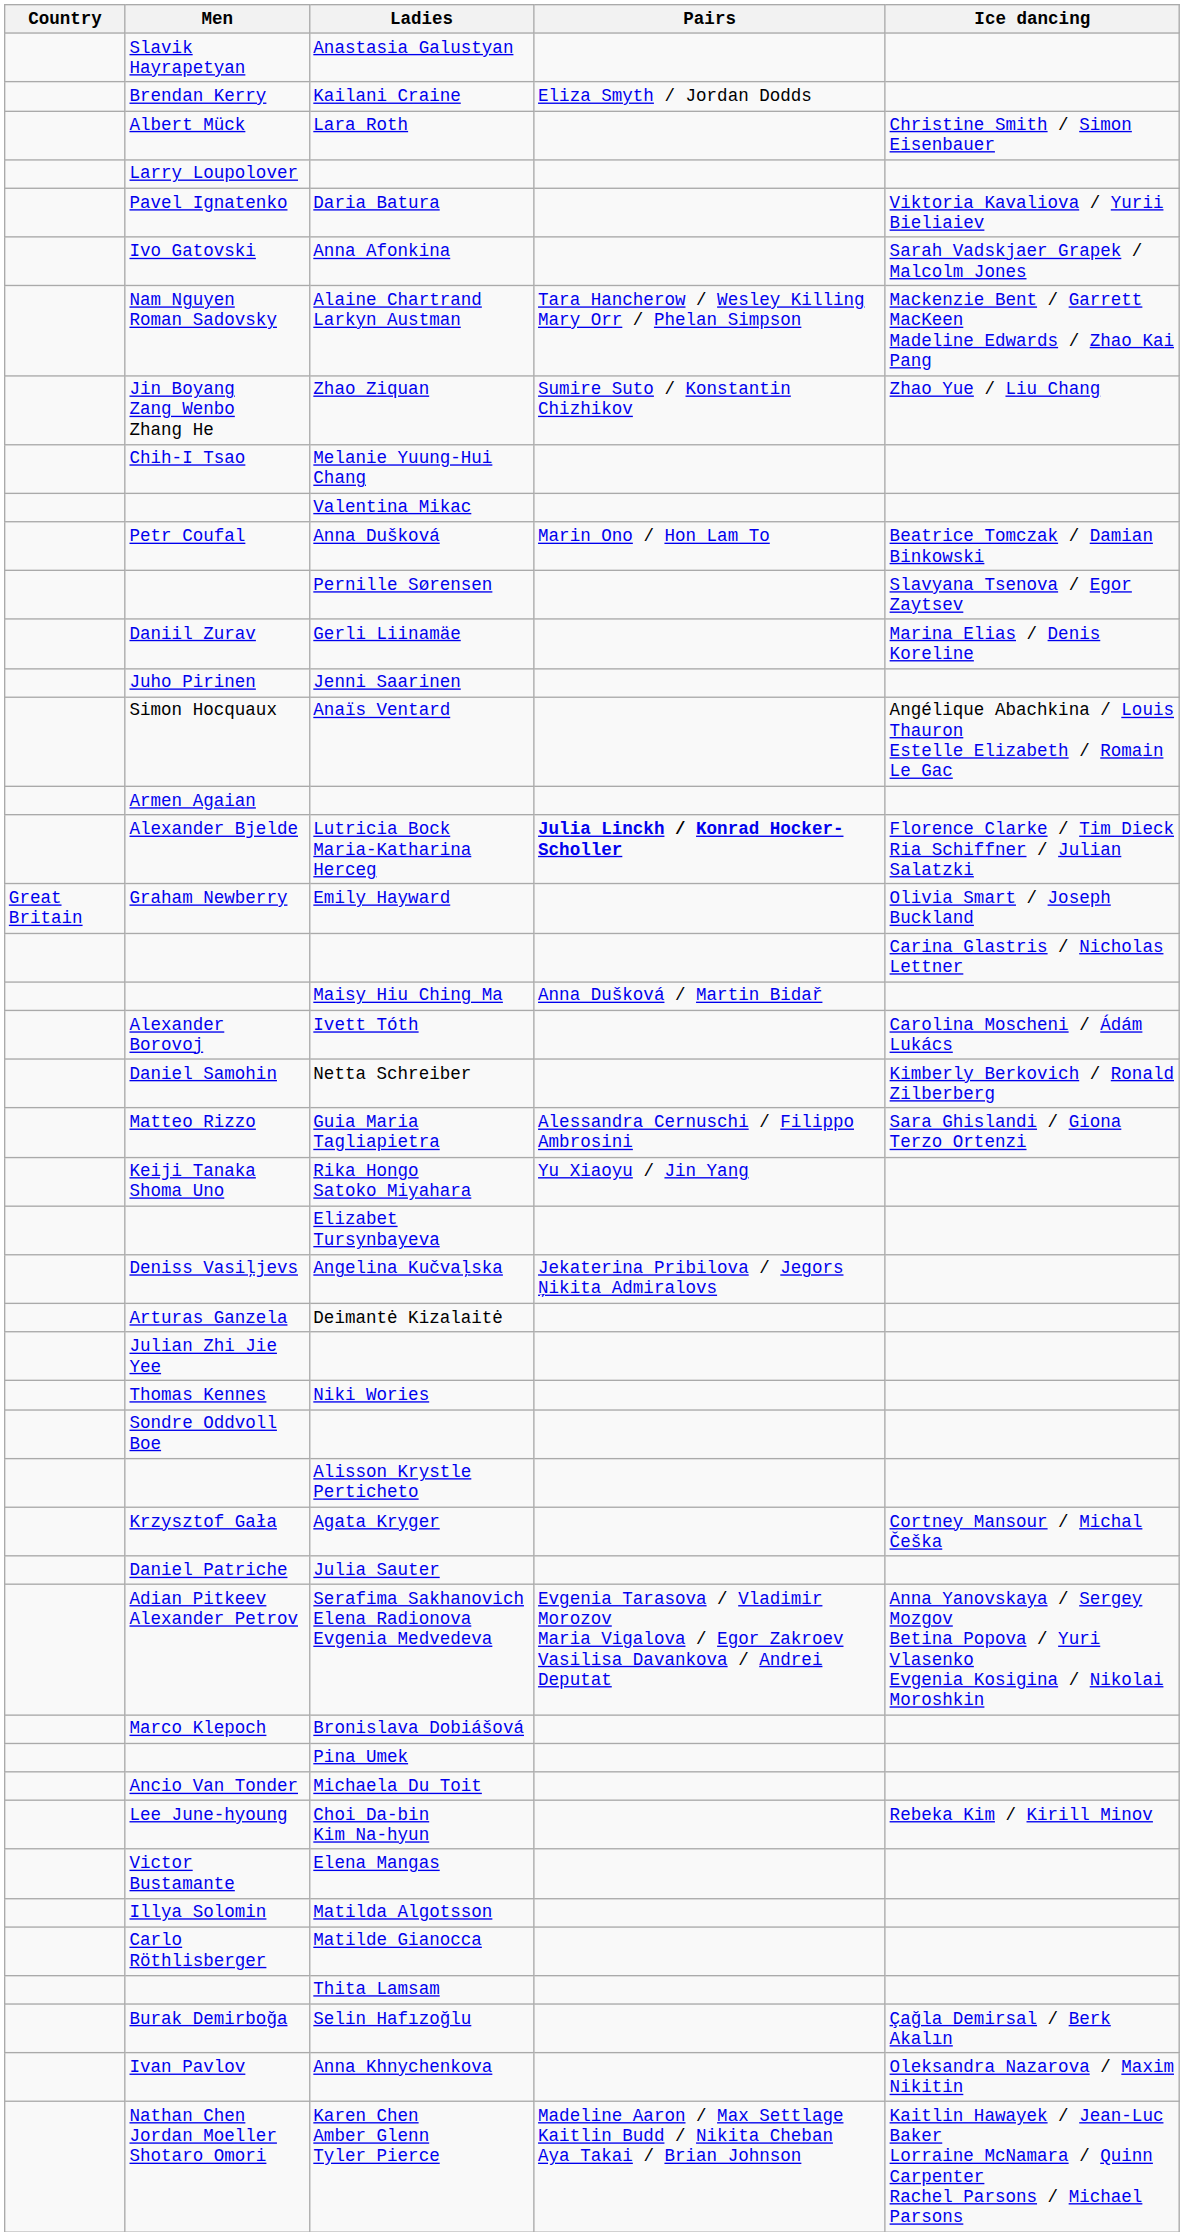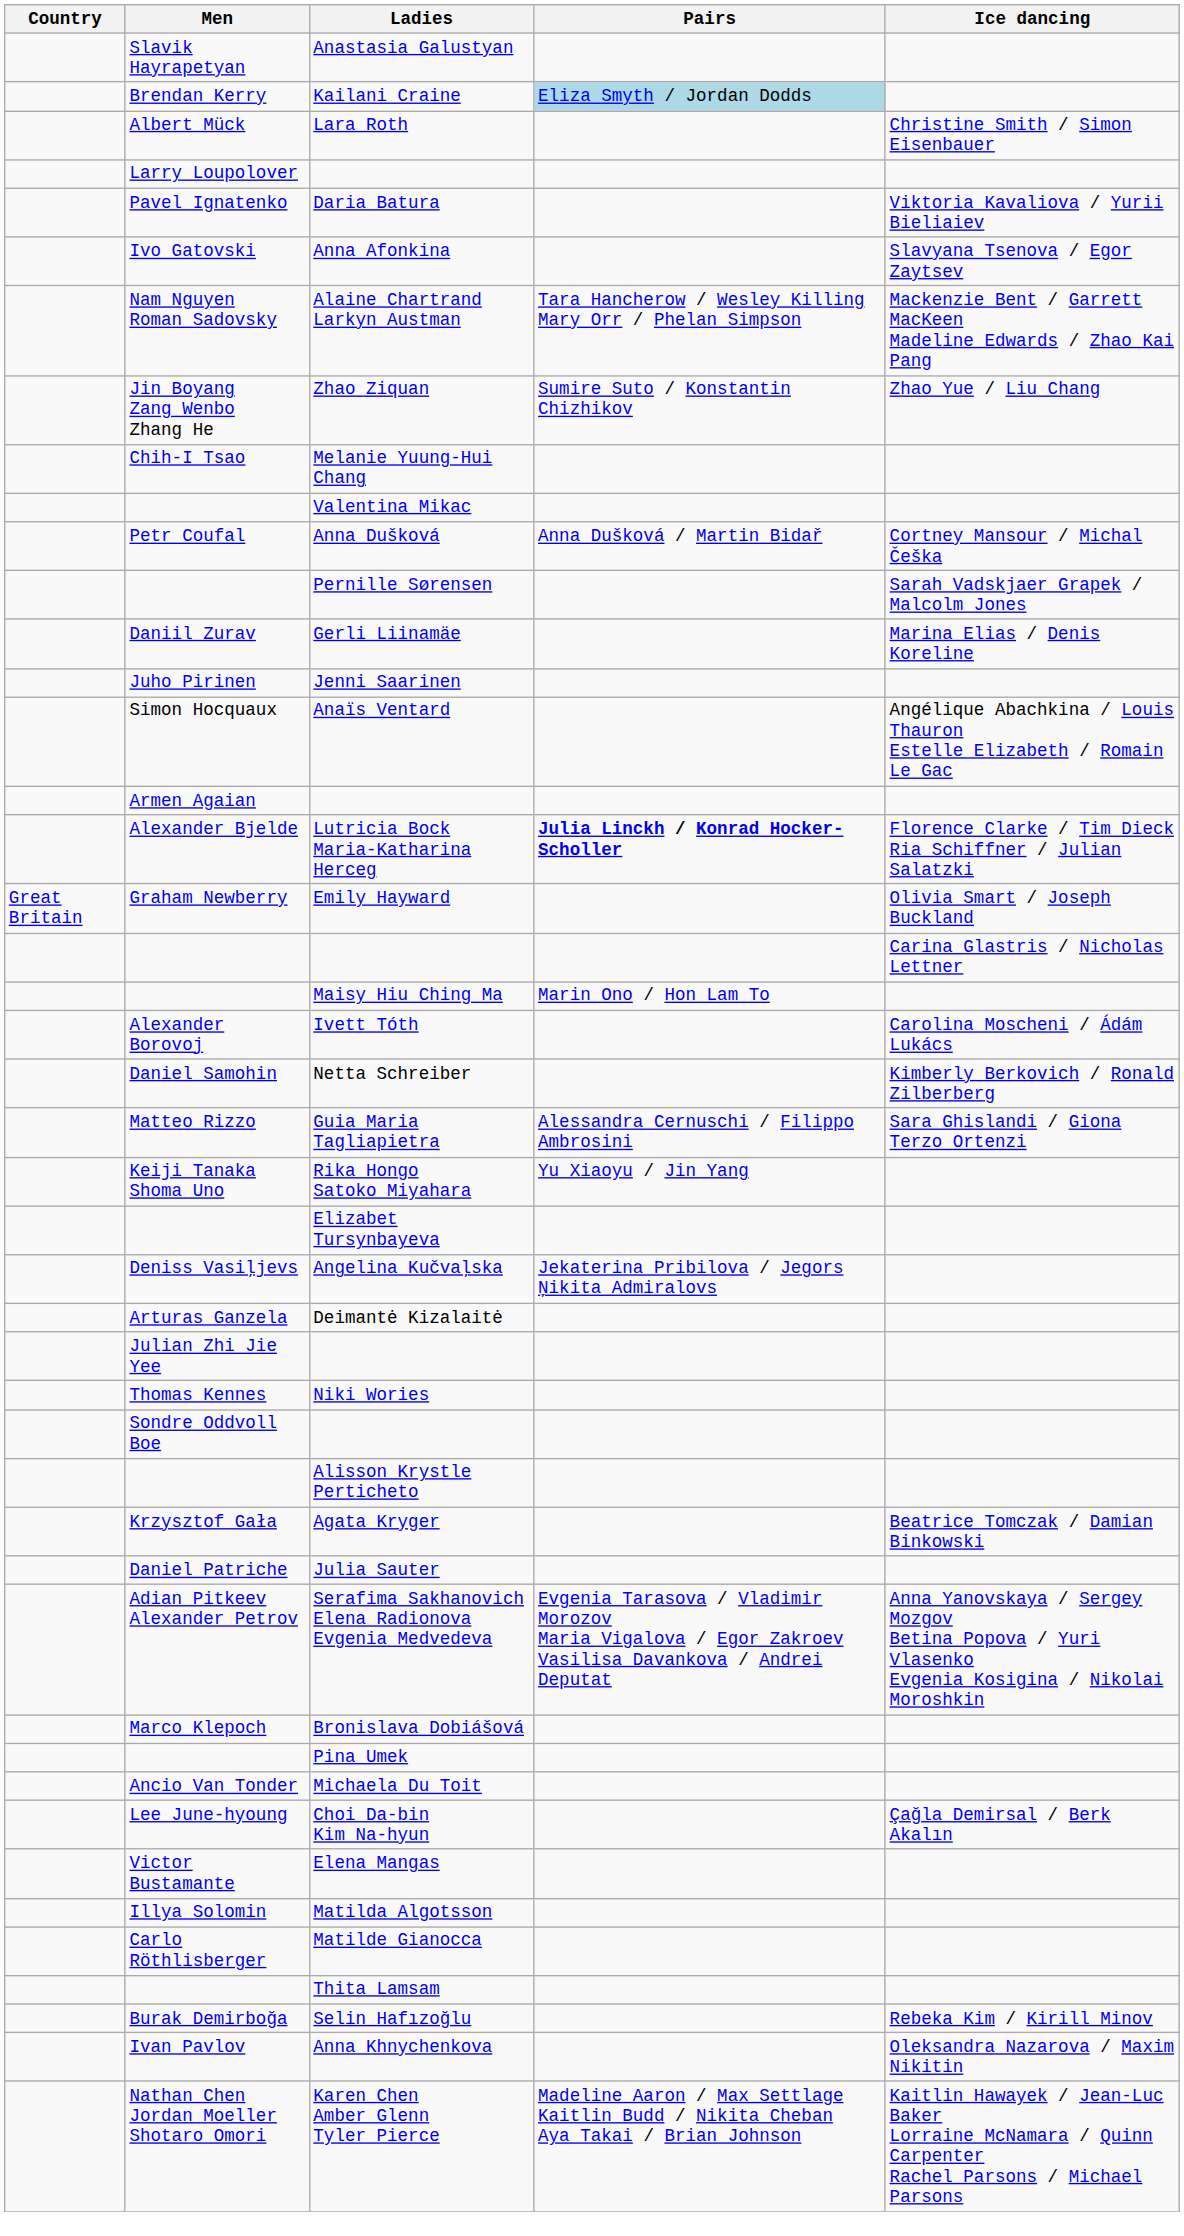 <table class="wikitable">
 <tr>
 <th>Country</th>
 <th>Men</th>
 <th>Ladies</th>
 <th>Pairs</th>
 <th>Ice dancing</th>
 </tr>
 <tr valign="top">
 <td></td>
 <td><a href='#'>Slavik Hayrapetyan</a></td>
 <td><a href='#'>Anastasia Galustyan</a></td>
 <td></td>
 <td></td>
 </tr>
 <tr valign="top">
 <td></td>
 <td><a href='#'>Brendan Kerry</a></td>
 <td><a href='#'>Kailani Craine</a></td>
-<td><a href='#'>Eliza Smyth</a> / Jordan Dodds</td>
+<td style="background: lightblue;"><a href='#'>Eliza Smyth</a> / Jordan Dodds</td>
 <td></td>
 </tr>
 <tr valign="top">
 <td></td>
 <td><a href='#'>Albert Mück</a></td>
 <td><a href='#'>Lara Roth</a></td>
 <td></td>
 <td><a href='#'>Christine Smith</a> / <a href='#'>Simon Eisenbauer</a></td>
 </tr>
 <tr valign="top">
 <td></td>
 <td><a href='#'>Larry Loupolover</a></td>
 <td></td>
 <td></td>
 <td></td>
 </tr>
 <tr valign="top">
 <td></td>
 <td><a href='#'>Pavel Ignatenko</a></td>
 <td><a href='#'>Daria Batura</a></td>
 <td></td>
 <td><a href='#'>Viktoria Kavaliova</a> / <a href='#'>Yurii Bieliaiev</a></td>
 </tr>
 <tr valign="top">
 <td></td>
 <td><a href='#'>Ivo Gatovski</a></td>
 <td><a href='#'>Anna Afonkina</a></td>
 <td></td>
-<td><a href='#'>Sarah Vadskjaer Grapek</a> / <a href='#'>Malcolm Jones</a></td>
+<td><a href='#'>Slavyana Tsenova</a> / <a href='#'>Egor Zaytsev</a></td>
 </tr>
 <tr valign="top">
 <td></td>
 <td><a href='#'>Nam Nguyen</a> <br> <a href='#'>Roman Sadovsky</a></td>
 <td><a href='#'>Alaine Chartrand</a> <br> <a href='#'>Larkyn Austman</a></td>
 <td><a href='#'>Tara Hancherow</a> / <a href='#'>Wesley Killing</a> <br> <a href='#'>Mary Orr</a> / <a href='#'>Phelan Simpson</a></td>
 <td><a href='#'>Mackenzie Bent</a> / <a href='#'>Garrett MacKeen</a> <br> <a href='#'>Madeline Edwards</a> / <a href='#'>Zhao Kai Pang</a></td>
 </tr>
 <tr valign="top">
 <td></td>
 <td><a href='#'>Jin Boyang</a> <br> <a href='#'>Zang Wenbo</a> <br> Zhang He</td>
 <td><a href='#'>Zhao Ziquan</a></td>
 <td><a href='#'>Sumire Suto</a> / <a href='#'>Konstantin Chizhikov</a></td>
 <td><a href='#'>Zhao Yue</a> / <a href='#'>Liu Chang</a></td>
 </tr>
 <tr valign="top">
 <td></td>
 <td><a href='#'>Chih-I Tsao</a></td>
 <td><a href='#'>Melanie Yuung-Hui Chang</a></td>
 <td></td>
 <td></td>
 </tr>
 <tr valign="top">
 <td></td>
 <td></td>
 <td><a href='#'>Valentina Mikac</a></td>
 <td></td>
 <td></td>
 </tr>
 <tr valign="top">
 <td></td>
 <td><a href='#'>Petr Coufal</a></td>
 <td><a href='#'>Anna Dušková</a></td>
-<td><a href='#'>Marin Ono</a> / <a href='#'>Hon Lam To</a></td>
-<td><a href='#'>Beatrice Tomczak</a> / <a href='#'>Damian Binkowski</a></td>
+<td><a href='#'>Anna Dušková</a> / <a href='#'>Martin Bidař</a></td>
+<td><a href='#'>Cortney Mansour</a> / <a href='#'>Michal Češka</a></td>
 </tr>
 <tr valign="top">
 <td></td>
 <td></td>
 <td><a href='#'>Pernille Sørensen</a></td>
 <td></td>
-<td><a href='#'>Slavyana Tsenova</a> / <a href='#'>Egor Zaytsev</a></td>
+<td><a href='#'>Sarah Vadskjaer Grapek</a> / <a href='#'>Malcolm Jones</a></td>
 </tr>
 <tr valign="top">
 <td></td>
 <td><a href='#'>Daniil Zurav</a></td>
 <td><a href='#'>Gerli Liinamäe</a></td>
 <td></td>
 <td><a href='#'>Marina Elias</a> / <a href='#'>Denis Koreline</a></td>
 </tr>
 <tr valign="top">
 <td></td>
 <td><a href='#'>Juho Pirinen</a></td>
 <td><a href='#'>Jenni Saarinen</a></td>
 <td></td>
 <td></td>
 </tr>
 <tr valign="top">
 <td></td>
 <td>Simon Hocquaux</td>
 <td><a href='#'>Anaïs Ventard</a></td>
 <td></td>
 <td>Angélique Abachkina / <a href='#'>Louis Thauron</a> <br> <a href='#'>Estelle Elizabeth</a> / <a href='#'>Romain Le Gac</a></td>
 </tr>
 <tr valign="top">
 <td></td>
 <td><a href='#'>Armen Agaian</a></td>
 <td></td>
 <td></td>
 <td></td>
 </tr>
 <tr valign="top">
 <td></td>
 <td><a href='#'>Alexander Bjelde</a></td>
 <td><a href='#'>Lutricia Bock</a> <br> <a href='#'>Maria-Katharina Herceg</a></td>
 <td><strong><a href='#'>Julia Linckh</a> / <a href='#'>Konrad Hocker-Scholler</a></strong></td>
 <td><a href='#'>Florence Clarke</a> / <a href='#'>Tim Dieck</a> <br> <a href='#'>Ria Schiffner</a> / <a href='#'>Julian Salatzki</a></td>
 </tr>
 <tr valign="top">
 <td> <a href='#'>Great Britain</a></td>
 <td><a href='#'>Graham Newberry</a></td>
 <td><a href='#'>Emily Hayward</a></td>
 <td></td>
 <td><a href='#'>Olivia Smart</a> / <a href='#'>Joseph Buckland</a></td>
 </tr>
 <tr valign="top">
 <td></td>
 <td></td>
 <td></td>
 <td></td>
 <td><a href='#'>Carina Glastris</a> / <a href='#'>Nicholas Lettner</a></td>
 </tr>
 <tr valign="top">
 <td></td>
 <td></td>
 <td><a href='#'>Maisy Hiu Ching Ma</a></td>
-<td><a href='#'>Anna Dušková</a> / <a href='#'>Martin Bidař</a></td>
+<td><a href='#'>Marin Ono</a> / <a href='#'>Hon Lam To</a></td>
 <td></td>
 </tr>
 <tr valign="top">
 <td></td>
 <td><a href='#'>Alexander Borovoj</a></td>
 <td><a href='#'>Ivett Tóth</a></td>
 <td></td>
 <td><a href='#'>Carolina Moscheni</a> / <a href='#'>Ádám Lukács</a></td>
 </tr>
 <tr valign="top">
 <td></td>
 <td><a href='#'>Daniel Samohin</a></td>
 <td>Netta Schreiber</td>
 <td></td>
 <td><a href='#'>Kimberly Berkovich</a> / <a href='#'>Ronald Zilberberg</a></td>
 </tr>
 <tr valign="top">
 <td></td>
 <td><a href='#'>Matteo Rizzo</a></td>
 <td><a href='#'>Guia Maria Tagliapietra</a></td>
 <td><a href='#'>Alessandra Cernuschi</a> / <a href='#'>Filippo Ambrosini</a></td>
 <td><a href='#'>Sara Ghislandi</a> / <a href='#'>Giona Terzo Ortenzi</a></td>
 </tr>
 <tr valign="top">
 <td></td>
 <td><a href='#'>Keiji Tanaka</a> <br> <a href='#'>Shoma Uno</a></td>
 <td><a href='#'>Rika Hongo</a> <br> <a href='#'>Satoko Miyahara</a></td>
 <td><a href='#'>Yu Xiaoyu</a> / <a href='#'>Jin Yang</a></td>
 <td></td>
 </tr>
 <tr valign="top">
 <td></td>
 <td></td>
 <td><a href='#'>Elizabet Tursynbayeva</a></td>
 <td></td>
 <td></td>
 </tr>
 <tr valign="top">
 <td></td>
 <td><a href='#'>Deniss Vasiļjevs</a></td>
 <td><a href='#'>Angelina Kučvaļska</a></td>
 <td><a href='#'>Jekaterina Pribilova</a> / <a href='#'>Jegors Ņikita Admiralovs</a></td>
 <td></td>
 </tr>
 <tr valign="top">
 <td></td>
 <td><a href='#'>Arturas Ganzela</a></td>
 <td>Deimantė Kizalaitė</td>
 <td></td>
 <td></td>
 </tr>
 <tr valign="top">
 <td></td>
 <td><a href='#'>Julian Zhi Jie Yee</a></td>
 <td></td>
 <td></td>
 <td></td>
 </tr>
 <tr valign="top">
 <td></td>
 <td><a href='#'>Thomas Kennes</a></td>
 <td><a href='#'>Niki Wories</a></td>
 <td></td>
 <td></td>
 </tr>
 <tr valign="top">
 <td></td>
 <td><a href='#'>Sondre Oddvoll Boe</a></td>
 <td></td>
 <td></td>
 <td></td>
 </tr>
 <tr valign="top">
 <td></td>
 <td></td>
 <td><a href='#'>Alisson Krystle Perticheto</a></td>
 <td></td>
 <td></td>
 </tr>
 <tr valign="top">
 <td></td>
 <td><a href='#'>Krzysztof Gała</a></td>
 <td><a href='#'>Agata Kryger</a></td>
 <td></td>
-<td><a href='#'>Cortney Mansour</a> / <a href='#'>Michal Češka</a></td>
+<td><a href='#'>Beatrice Tomczak</a> / <a href='#'>Damian Binkowski</a></td>
 </tr>
 <tr valign="top">
 <td></td>
 <td><a href='#'>Daniel Patriche</a></td>
 <td><a href='#'>Julia Sauter</a></td>
 <td></td>
 <td></td>
 </tr>
 <tr valign="top">
 <td></td>
 <td><a href='#'>Adian Pitkeev</a> <br> <a href='#'>Alexander Petrov</a></td>
 <td><a href='#'>Serafima Sakhanovich</a> <br> <a href='#'>Elena Radionova</a> <br> <a href='#'>Evgenia Medvedeva</a></td>
 <td><a href='#'>Evgenia Tarasova</a> / <a href='#'>Vladimir Morozov</a> <br> <a href='#'>Maria Vigalova</a> / <a href='#'>Egor Zakroev</a> <br> <a href='#'>Vasilisa Davankova</a> / <a href='#'>Andrei Deputat</a></td>
 <td><a href='#'>Anna Yanovskaya</a> / <a href='#'>Sergey Mozgov</a> <br> <a href='#'>Betina Popova</a> / <a href='#'>Yuri Vlasenko</a> <br> <a href='#'>Evgenia Kosigina</a> / <a href='#'>Nikolai Moroshkin</a></td>
 </tr>
 <tr valign="top">
 <td></td>
 <td><a href='#'>Marco Klepoch</a></td>
 <td><a href='#'>Bronislava Dobiášová</a></td>
 <td></td>
 <td></td>
 </tr>
 <tr valign="top">
 <td></td>
 <td></td>
 <td><a href='#'>Pina Umek</a></td>
 <td></td>
 <td></td>
 </tr>
 <tr valign="top">
 <td></td>
 <td><a href='#'>Ancio Van Tonder</a></td>
 <td><a href='#'>Michaela Du Toit</a></td>
 <td></td>
 <td></td>
 </tr>
 <tr valign="top">
 <td></td>
 <td><a href='#'>Lee June-hyoung</a></td>
 <td><a href='#'>Choi Da-bin</a> <br> <a href='#'>Kim Na-hyun</a></td>
 <td></td>
-<td><a href='#'>Rebeka Kim</a> / <a href='#'>Kirill Minov</a></td>
+<td><a href='#'>Çağla Demirsal</a> / <a href='#'>Berk Akalın</a></td>
 </tr>
 <tr valign="top">
 <td></td>
 <td><a href='#'>Victor Bustamante</a></td>
 <td><a href='#'>Elena Mangas</a></td>
 <td></td>
 <td></td>
 </tr>
 <tr valign="top">
 <td></td>
 <td><a href='#'>Illya Solomin</a></td>
 <td><a href='#'>Matilda Algotsson</a></td>
 <td></td>
 <td></td>
 </tr>
 <tr valign="top">
 <td></td>
 <td><a href='#'>Carlo Röthlisberger</a></td>
 <td><a href='#'>Matilde Gianocca</a></td>
 <td></td>
 <td></td>
 </tr>
 <tr valign="top">
 <td></td>
 <td></td>
 <td><a href='#'>Thita Lamsam</a></td>
 <td></td>
 <td></td>
 </tr>
 <tr valign="top">
 <td></td>
 <td><a href='#'>Burak Demirboğa</a></td>
 <td><a href='#'>Selin Hafızoğlu</a></td>
 <td></td>
-<td><a href='#'>Çağla Demirsal</a> / <a href='#'>Berk Akalın</a></td>
+<td><a href='#'>Rebeka Kim</a> / <a href='#'>Kirill Minov</a></td>
 </tr>
 <tr valign="top">
 <td></td>
 <td><a href='#'>Ivan Pavlov</a></td>
 <td><a href='#'>Anna Khnychenkova</a></td>
 <td></td>
 <td><a href='#'>Oleksandra Nazarova</a> / <a href='#'>Maxim Nikitin</a></td>
 </tr>
 <tr valign="top">
 <td></td>
 <td><a href='#'>Nathan Chen</a> <br> <a href='#'>Jordan Moeller</a> <br> <a href='#'>Shotaro Omori</a></td>
 <td><a href='#'>Karen Chen</a> <br> <a href='#'>Amber Glenn</a> <br> <a href='#'>Tyler Pierce</a></td>
 <td><a href='#'>Madeline Aaron</a> / <a href='#'>Max Settlage</a> <br> <a href='#'>Kaitlin Budd</a> / <a href='#'>Nikita Cheban</a> <br> <a href='#'>Aya Takai</a> / <a href='#'>Brian Johnson</a></td>
 <td><a href='#'>Kaitlin Hawayek</a> / <a href='#'>Jean-Luc Baker</a> <br> <a href='#'>Lorraine McNamara</a> / <a href='#'>Quinn Carpenter</a> <br> <a href='#'>Rachel Parsons</a> / <a href='#'>Michael Parsons</a></td>
 </tr>
 </table>
